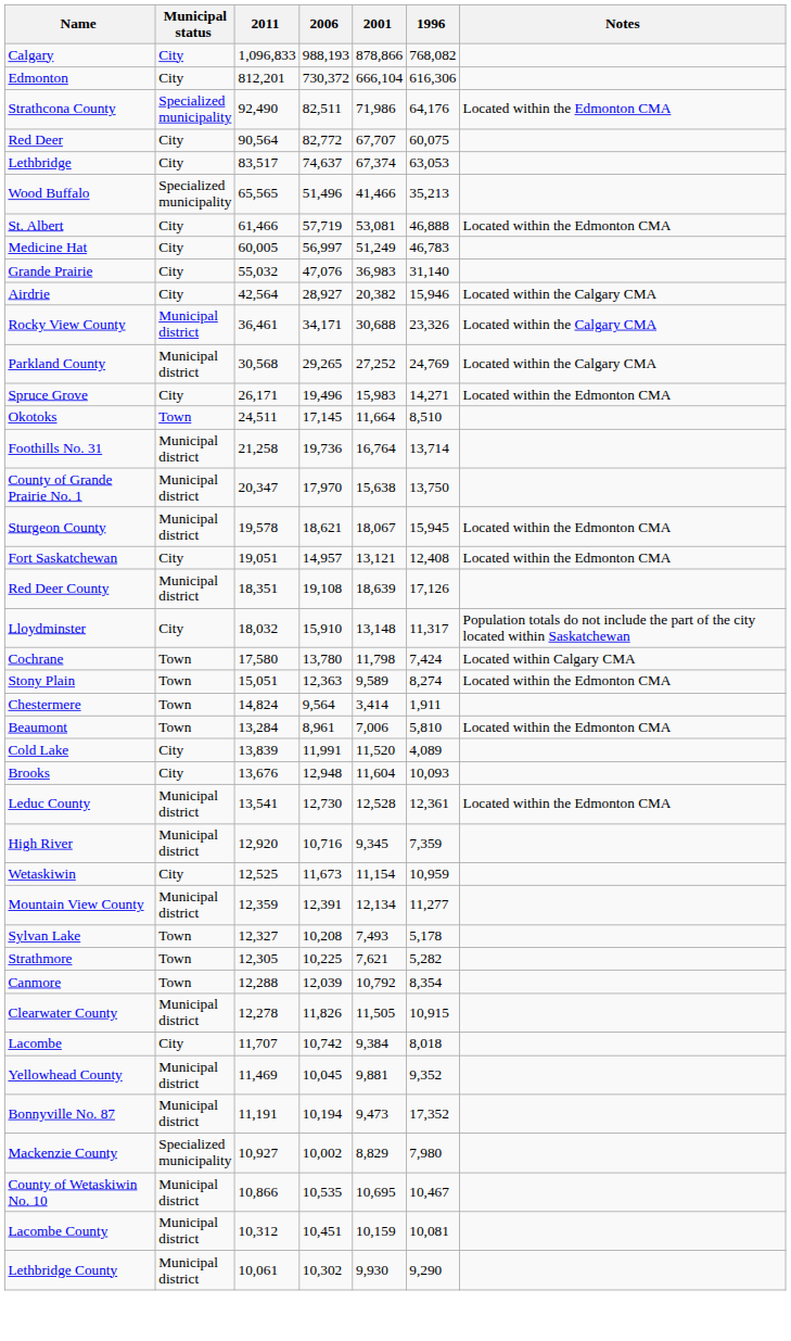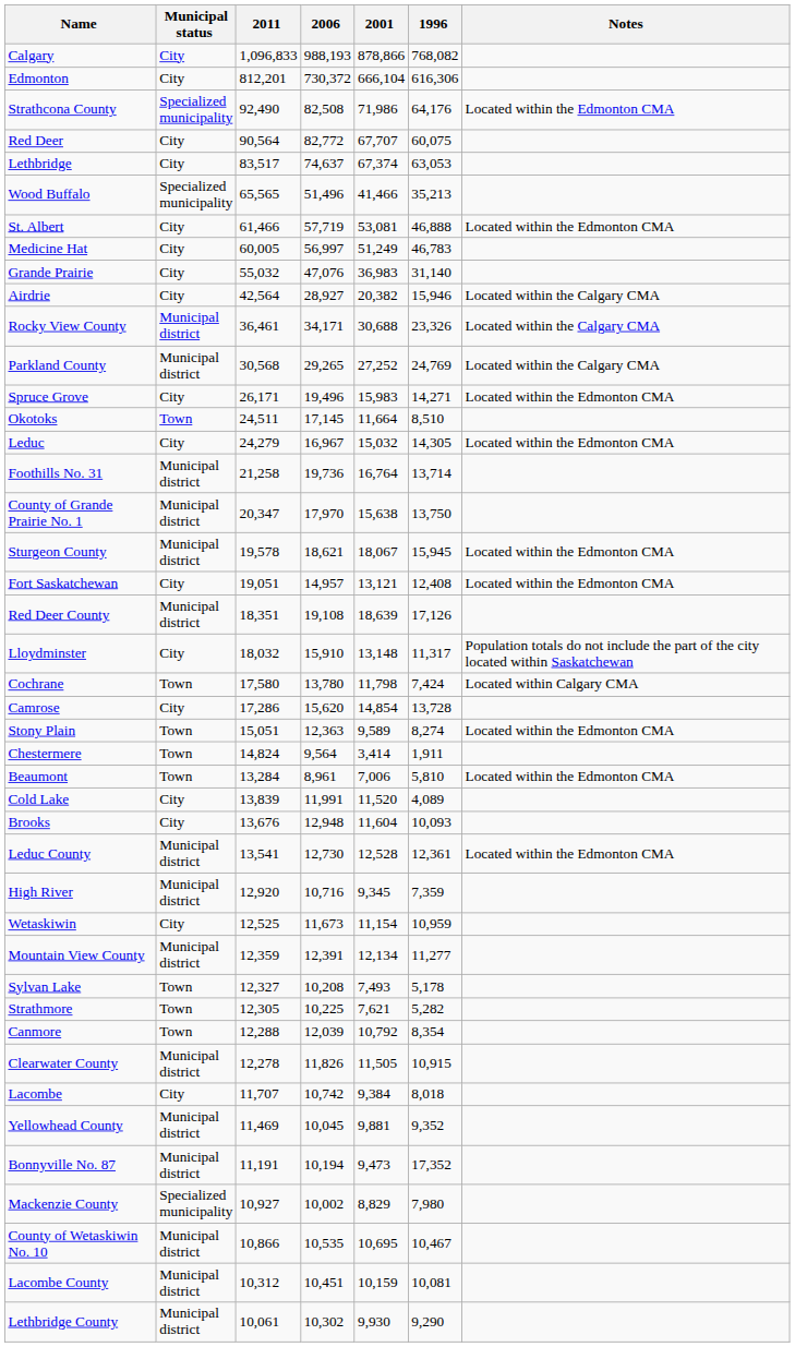 <table class="wikitable sortable collapsible collapsed">
 <tr>
 <th>Name </th>
 <th>Municipal<br>status </th>
 <th>2011 </th>
 <th>2006 </th>
 <th>2001 </th>
 <th>1996 </th>
 <th>Notes</th>
 </tr>
 <tr>
 <td><a href='#'>Calgary</a></td>
 <td><a href='#'>City</a></td>
 <td>1,096,833</td>
 <td>988,193</td>
 <td>878,866</td>
 <td>768,082</td>
 <td> </td>
 </tr>
 <tr>
 <td><a href='#'>Edmonton</a></td>
 <td>City</td>
 <td>812,201</td>
 <td>730,372</td>
 <td>666,104</td>
 <td>616,306</td>
 <td> </td>
 </tr>
 <tr>
 <td><a href='#'>Strathcona County</a></td>
 <td><a href='#'>Specialized<br>municipality</a></td>
 <td>92,490</td>
-<td>82,511</td>
+<td>82,508</td>
 <td>71,986</td>
 <td>64,176</td>
 <td>Located within the <a href='#'>Edmonton CMA</a></td>
 </tr>
 <tr>
 <td><a href='#'>Red Deer</a></td>
 <td>City</td>
 <td>90,564</td>
 <td>82,772</td>
 <td>67,707</td>
 <td>60,075</td>
 <td> </td>
 </tr>
 <tr>
 <td><a href='#'>Lethbridge</a></td>
 <td>City</td>
 <td>83,517</td>
 <td>74,637</td>
 <td>67,374</td>
 <td>63,053</td>
 <td> </td>
 </tr>
 <tr>
 <td><a href='#'>Wood Buffalo</a></td>
 <td>Specialized<br>municipality</td>
 <td>65,565</td>
 <td>51,496</td>
 <td>41,466</td>
 <td>35,213</td>
 <td> </td>
 </tr>
 <tr>
 <td><a href='#'>St. Albert</a></td>
 <td>City</td>
 <td>61,466</td>
 <td>57,719</td>
 <td>53,081</td>
 <td>46,888</td>
 <td>Located within the Edmonton CMA</td>
 </tr>
 <tr>
 <td><a href='#'>Medicine Hat</a></td>
 <td>City</td>
 <td>60,005</td>
 <td>56,997</td>
 <td>51,249</td>
 <td>46,783</td>
 <td> </td>
 </tr>
 <tr>
 <td><a href='#'>Grande Prairie</a></td>
 <td>City</td>
 <td>55,032</td>
 <td>47,076</td>
 <td>36,983</td>
 <td>31,140</td>
 <td> </td>
 </tr>
 <tr>
 <td><a href='#'>Airdrie</a></td>
 <td>City</td>
 <td>42,564</td>
 <td>28,927</td>
 <td>20,382</td>
 <td>15,946</td>
 <td>Located within the Calgary CMA</td>
 </tr>
 <tr>
 <td><a href='#'>Rocky View County</a></td>
 <td><a href='#'>Municipal<br>district</a></td>
 <td>36,461</td>
 <td>34,171</td>
 <td>30,688</td>
 <td>23,326</td>
 <td>Located within the <a href='#'>Calgary CMA</a></td>
 </tr>
 <tr>
 <td><a href='#'>Parkland County</a></td>
 <td>Municipal<br>district</td>
 <td>30,568</td>
 <td>29,265</td>
 <td>27,252</td>
 <td>24,769</td>
 <td>Located within the Calgary CMA</td>
 </tr>
 <tr>
 <td><a href='#'>Spruce Grove</a></td>
 <td>City</td>
 <td>26,171</td>
 <td>19,496</td>
 <td>15,983</td>
 <td>14,271</td>
 <td>Located within the Edmonton CMA</td>
 </tr>
 <tr>
 <td><a href='#'>Okotoks</a></td>
 <td><a href='#'>Town</a></td>
 <td>24,511</td>
 <td>17,145</td>
 <td>11,664</td>
 <td>8,510</td>
 <td> </td>
 </tr>
 <tr>
+<td><a href='#'>Leduc</a></td>
+<td>City</td>
+<td>24,279</td>
+<td>16,967</td>
+<td>15,032</td>
+<td>14,305</td>
+<td>Located within the Edmonton CMA</td>
+</tr>
+<tr>
 <td><a href='#'>Foothills No. 31</a></td>
 <td>Municipal<br>district</td>
 <td>21,258</td>
 <td>19,736</td>
 <td>16,764</td>
 <td>13,714</td>
 <td> </td>
 </tr>
 <tr>
 <td><a href='#'>County of Grande Prairie No. 1</a></td>
 <td>Municipal<br>district</td>
 <td>20,347</td>
 <td>17,970</td>
 <td>15,638</td>
 <td>13,750</td>
 <td> </td>
 </tr>
 <tr>
 <td><a href='#'>Sturgeon County</a></td>
 <td>Municipal<br>district</td>
 <td>19,578</td>
 <td>18,621</td>
 <td>18,067</td>
 <td>15,945</td>
 <td>Located within the Edmonton CMA</td>
 </tr>
 <tr>
 <td><a href='#'>Fort Saskatchewan</a></td>
 <td>City</td>
 <td>19,051</td>
 <td>14,957</td>
 <td>13,121</td>
 <td>12,408</td>
 <td>Located within the Edmonton CMA</td>
 </tr>
 <tr>
 <td><a href='#'>Red Deer County</a></td>
 <td>Municipal<br>district</td>
 <td>18,351</td>
 <td>19,108</td>
 <td>18,639</td>
 <td>17,126</td>
 <td> </td>
 </tr>
 <tr>
 <td><a href='#'>Lloydminster</a></td>
 <td>City</td>
 <td>18,032</td>
 <td>15,910</td>
 <td>13,148</td>
 <td>11,317</td>
 <td>Population totals do not include the part of the city located within <a href='#'>Saskatchewan</a></td>
 </tr>
 <tr>
 <td><a href='#'>Cochrane</a></td>
 <td>Town</td>
 <td>17,580</td>
 <td>13,780</td>
 <td>11,798</td>
 <td>7,424</td>
 <td>Located within Calgary CMA</td>
+</tr>
+<tr>
+<td><a href='#'>Camrose</a></td>
+<td>City</td>
+<td>17,286</td>
+<td>15,620</td>
+<td>14,854</td>
+<td>13,728</td>
+<td> </td>
 </tr>
 <tr>
 <td><a href='#'>Stony Plain</a></td>
 <td>Town</td>
 <td>15,051</td>
 <td>12,363</td>
 <td>9,589</td>
 <td>8,274</td>
 <td>Located within the Edmonton CMA</td>
 </tr>
 <tr>
 <td><a href='#'>Chestermere</a></td>
 <td>Town</td>
 <td>14,824</td>
 <td>9,564</td>
 <td>3,414</td>
 <td>1,911</td>
 <td> </td>
 </tr>
 <tr>
 <td><a href='#'>Beaumont</a></td>
 <td>Town</td>
 <td>13,284</td>
 <td>8,961</td>
 <td>7,006</td>
 <td>5,810</td>
 <td>Located within the Edmonton CMA</td>
 </tr>
 <tr>
 <td><a href='#'>Cold Lake</a></td>
 <td>City</td>
 <td>13,839</td>
 <td>11,991</td>
 <td>11,520</td>
 <td>4,089</td>
 <td> </td>
 </tr>
 <tr>
 <td><a href='#'>Brooks</a></td>
 <td>City</td>
 <td>13,676</td>
 <td>12,948</td>
 <td>11,604</td>
 <td>10,093</td>
 <td> </td>
 </tr>
 <tr>
 <td><a href='#'>Leduc County</a></td>
 <td>Municipal<br>district</td>
 <td>13,541</td>
 <td>12,730</td>
 <td>12,528</td>
 <td>12,361</td>
 <td>Located within the Edmonton CMA</td>
 </tr>
 <tr>
 <td><a href='#'>High River</a></td>
 <td>Municipal<br>district</td>
 <td>12,920</td>
 <td>10,716</td>
 <td>9,345</td>
 <td>7,359</td>
 <td> </td>
 </tr>
 <tr>
 <td><a href='#'>Wetaskiwin</a></td>
 <td>City</td>
 <td>12,525</td>
 <td>11,673</td>
 <td>11,154</td>
 <td>10,959</td>
 <td> </td>
 </tr>
 <tr>
 <td><a href='#'>Mountain View County</a></td>
 <td>Municipal<br>district</td>
 <td>12,359</td>
 <td>12,391</td>
 <td>12,134</td>
 <td>11,277</td>
 <td> </td>
 </tr>
 <tr>
 <td><a href='#'>Sylvan Lake</a></td>
 <td>Town</td>
 <td>12,327</td>
 <td>10,208</td>
 <td>7,493</td>
 <td>5,178</td>
 <td> </td>
 </tr>
 <tr>
 <td><a href='#'>Strathmore</a></td>
 <td>Town</td>
 <td>12,305</td>
 <td>10,225</td>
 <td>7,621</td>
 <td>5,282</td>
 <td> </td>
 </tr>
 <tr>
 <td><a href='#'>Canmore</a></td>
 <td>Town</td>
 <td>12,288</td>
 <td>12,039</td>
 <td>10,792</td>
 <td>8,354</td>
 <td> </td>
 </tr>
 <tr>
 <td><a href='#'>Clearwater County</a></td>
 <td>Municipal<br>district</td>
 <td>12,278</td>
 <td>11,826</td>
 <td>11,505</td>
 <td>10,915</td>
 <td> </td>
 </tr>
 <tr>
 <td><a href='#'>Lacombe</a></td>
 <td>City</td>
 <td>11,707</td>
 <td>10,742</td>
 <td>9,384</td>
 <td>8,018</td>
 <td> </td>
 </tr>
 <tr>
 <td><a href='#'>Yellowhead County</a></td>
 <td>Municipal<br>district</td>
 <td>11,469</td>
 <td>10,045</td>
 <td>9,881</td>
 <td>9,352</td>
 <td> </td>
 </tr>
 <tr>
 <td><a href='#'>Bonnyville No. 87</a></td>
 <td>Municipal<br>district</td>
 <td>11,191</td>
 <td>10,194</td>
 <td>9,473</td>
 <td>17,352</td>
 <td> </td>
 </tr>
 <tr>
 <td><a href='#'>Mackenzie County</a></td>
 <td>Specialized<br>municipality</td>
 <td>10,927</td>
 <td>10,002</td>
 <td>8,829</td>
 <td>7,980</td>
 <td> </td>
 </tr>
 <tr>
 <td><a href='#'>County of Wetaskiwin No. 10</a></td>
 <td>Municipal<br>district</td>
 <td>10,866</td>
 <td>10,535</td>
 <td>10,695</td>
 <td>10,467</td>
 <td> </td>
 </tr>
 <tr>
 <td><a href='#'>Lacombe County</a></td>
 <td>Municipal<br>district</td>
 <td>10,312</td>
 <td>10,451</td>
 <td>10,159</td>
 <td>10,081</td>
 <td> </td>
 </tr>
 <tr>
 <td><a href='#'>Lethbridge County</a></td>
 <td>Municipal<br>district</td>
 <td>10,061</td>
 <td>10,302</td>
 <td>9,930</td>
 <td>9,290</td>
 <td> </td>
 </tr>
 </table>
